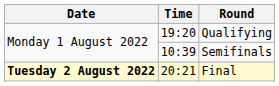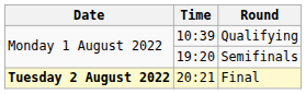 <table class="wikitable">
 <tr>
 <th>Date</th>
 <th>Time</th>
 <th>Round</th>
 </tr>
 <tr>
 <td rowspan=2>Monday 1 August 2022</td>
-<td>19:20</td>
+<td>10:39</td>
 <td>Qualifying</td>
 </tr>
 <tr>
-<td>10:39</td>
+<td>19:20</td>
 <td>Semifinals</td>
 </tr>
 <tr>
 <td style=background:lemonchiffon><strong>Tuesday 2 August 2022</strong></td>
 <td style=background:lemonchiffon>20:21</td>
 <td style=background:lemonchiffon>Final</td>
 </tr>
 </table>
